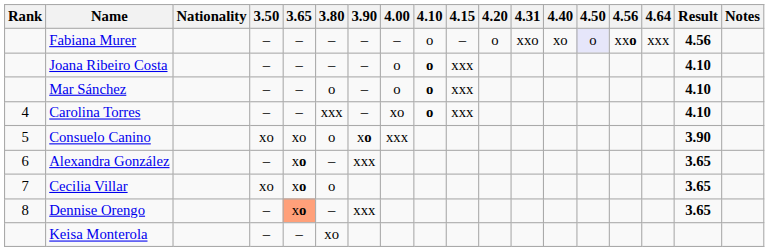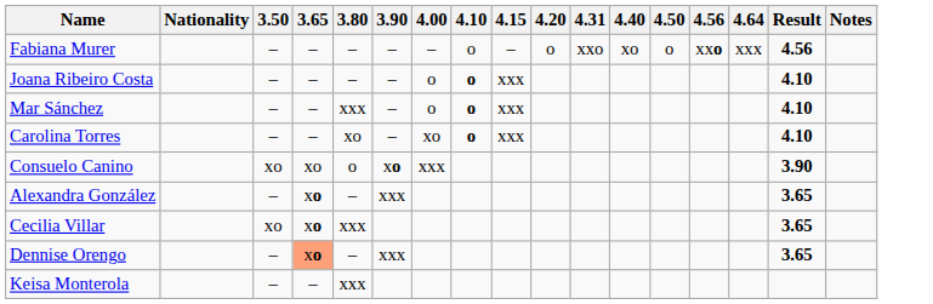 <table class="wikitable sortable" style="text-align:center;font-size:85%">
 <tr>
-<th>Rank</th>
 <th>Name</th>
 <th>Nationality</th>
 <th>3.50</th>
 <th>3.65</th>
 <th>3.80</th>
 <th>3.90</th>
 <th>4.00</th>
 <th>4.10</th>
 <th>4.15</th>
 <th>4.20</th>
 <th>4.31</th>
 <th>4.40</th>
 <th>4.50</th>
 <th>4.56</th>
 <th>4.64</th>
 <th>Result</th>
 <th>Notes</th>
 </tr>
 <tr>
-<td></td>
 <td align=left><a href='#'>Fabiana Murer</a></td>
 <td align=left></td>
 <td>–</td>
 <td>–</td>
 <td>–</td>
 <td>–</td>
 <td>–</td>
 <td>o</td>
 <td>–</td>
 <td>o</td>
 <td>xxo</td>
 <td>xo</td>
-<td style="background: lavender;">o</td>
+<td>o</td>
 <td>xx<strong>o</strong></td>
 <td>xxx</td>
 <td><strong>4.56</strong></td>
 <td></td>
 </tr>
 <tr>
-<td></td>
 <td align=left><a href='#'>Joana Ribeiro Costa</a></td>
 <td align=left></td>
 <td>–</td>
 <td>–</td>
 <td>–</td>
 <td>–</td>
 <td>o</td>
 <td><strong>o</strong></td>
 <td>xxx</td>
 <td></td>
 <td></td>
 <td></td>
 <td></td>
 <td></td>
 <td></td>
 <td><strong>4.10</strong></td>
 <td></td>
 </tr>
 <tr>
-<td></td>
 <td align=left><a href='#'>Mar Sánchez</a></td>
 <td align=left></td>
 <td>–</td>
 <td>–</td>
-<td>o</td>
+<td>xxx</td>
 <td>–</td>
 <td>o</td>
 <td><strong>o</strong></td>
 <td>xxx</td>
 <td></td>
 <td></td>
 <td></td>
 <td></td>
 <td></td>
 <td></td>
 <td><strong>4.10</strong></td>
 <td></td>
 </tr>
 <tr>
-<td>4</td>
 <td align=left><a href='#'>Carolina Torres</a></td>
 <td align=left></td>
 <td>–</td>
 <td>–</td>
-<td>xxx</td>
+<td>xo</td>
 <td>–</td>
 <td>xo</td>
 <td><strong>o</strong></td>
 <td>xxx</td>
 <td></td>
 <td></td>
 <td></td>
 <td></td>
 <td></td>
 <td></td>
 <td><strong>4.10</strong></td>
 <td></td>
 </tr>
 <tr>
-<td>5</td>
 <td align=left><a href='#'>Consuelo Canino</a></td>
 <td align=left></td>
 <td>xo</td>
 <td>xo</td>
 <td>o</td>
 <td>x<strong>o</strong></td>
 <td>xxx</td>
 <td></td>
 <td></td>
 <td></td>
 <td></td>
 <td></td>
 <td></td>
 <td></td>
 <td></td>
 <td><strong>3.90</strong></td>
 <td></td>
 </tr>
 <tr>
-<td>6</td>
 <td align=left><a href='#'>Alexandra González</a></td>
 <td align=left></td>
 <td>–</td>
 <td>x<strong>o</strong></td>
 <td>–</td>
 <td>xxx</td>
 <td></td>
 <td></td>
 <td></td>
 <td></td>
 <td></td>
 <td></td>
 <td></td>
 <td></td>
 <td></td>
 <td><strong>3.65</strong></td>
 <td></td>
 </tr>
 <tr>
-<td>7</td>
 <td align=left><a href='#'>Cecilia Villar</a></td>
 <td align=left></td>
 <td>xo</td>
 <td>x<strong>o</strong></td>
-<td>o</td>
+<td>xxx</td>
 <td></td>
 <td></td>
 <td></td>
 <td></td>
 <td></td>
 <td></td>
 <td></td>
 <td></td>
 <td></td>
 <td></td>
 <td><strong>3.65</strong></td>
 <td></td>
 </tr>
 <tr>
-<td>8</td>
 <td align=left><a href='#'>Dennise Orengo</a></td>
 <td align=left></td>
 <td>–</td>
 <td style="background: lightsalmon;">x<strong>o</strong></td>
 <td>–</td>
 <td>xxx</td>
 <td></td>
 <td></td>
 <td></td>
 <td></td>
 <td></td>
 <td></td>
 <td></td>
 <td></td>
 <td></td>
 <td><strong>3.65</strong></td>
 <td></td>
 </tr>
 <tr>
-<td></td>
 <td align=left><a href='#'>Keisa Monterola</a></td>
 <td align=left></td>
 <td>–</td>
 <td>–</td>
-<td>xo</td>
+<td>xxx</td>
 <td></td>
 <td></td>
 <td></td>
 <td></td>
 <td></td>
 <td></td>
 <td></td>
 <td></td>
 <td></td>
 <td></td>
 <td><strong></strong></td>
 <td></td>
 </tr>
 </table>
